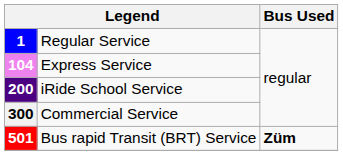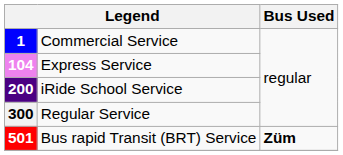 <table class=wikitable style="font-size: 100%;" align="center"|>
 <tr>
 <th colspan=2>Legend</th>
 <th>Bus Used</th>
 </tr>
 <tr>
 <th style="background:blue; color:white" align="center">1</th>
-<td>Regular Service</td>
+<td>Commercial Service</td>
 <td rowspan="4">regular</td>
 </tr>
 <tr>
 <th style="background:violet; color:white" align="center">104</th>
 <td>Express Service</td>
 </tr>
 <tr>
 <th style="background:indigo; color:white" align="center">200</th>
 <td>iRide School Service</td>
 </tr>
 <tr>
 <th>300</th>
-<td>Commercial Service</td>
+<td>Regular Service</td>
 </tr>
 <tr>
 <th style="background:red; color:white" align="center">501</th>
 <td>Bus rapid Transit (BRT) Service</td>
 <td><strong>Züm</strong></td>
 </tr>
 <tr>
 </tr>
 </table>
